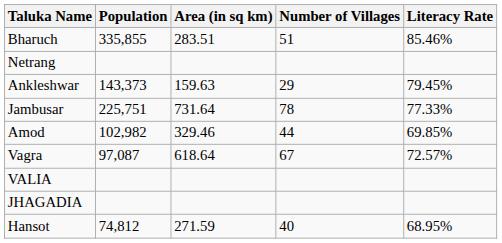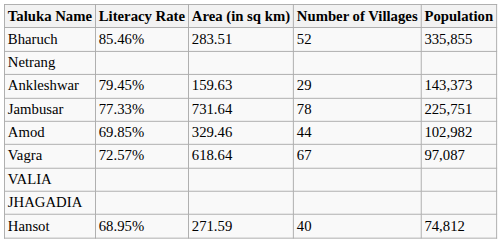 <table class="wikitable">
 <tr>
 <th>Taluka Name</th>
-<th>Population</th>
+<th>Literacy Rate</th>
 <th>Area (in sq km)</th>
 <th>Number of Villages</th>
-<th>Literacy Rate</th>
+<th>Population</th>
 </tr>
 <tr>
 <td>Bharuch</td>
+<td>85.46%</td>
+<td>283.51</td>
+<td>52</td>
 <td>335,855</td>
-<td>283.51</td>
-<td>51</td>
-<td>85.46%</td>
 </tr>
 <tr>
 <td>Netrang</td>
 <td></td>
 <td></td>
 <td></td>
 <td></td>
 </tr>
 <tr>
 <td>Ankleshwar</td>
-<td>143,373</td>
+<td>79.45%</td>
 <td>159.63</td>
 <td>29</td>
-<td>79.45%</td>
+<td>143,373</td>
 </tr>
 <tr>
 <td>Jambusar</td>
-<td>225,751</td>
+<td>77.33%</td>
 <td>731.64</td>
 <td>78</td>
-<td>77.33%</td>
+<td>225,751</td>
 </tr>
 <tr>
 <td>Amod</td>
-<td>102,982</td>
+<td>69.85%</td>
 <td>329.46</td>
 <td>44</td>
-<td>69.85%</td>
+<td>102,982</td>
 </tr>
 <tr>
 <td>Vagra</td>
-<td>97,087</td>
+<td>72.57%</td>
 <td>618.64</td>
 <td>67</td>
-<td>72.57%</td>
+<td>97,087</td>
 </tr>
 <tr>
 <td>VALIA</td>
 <td></td>
 <td></td>
 <td></td>
 <td></td>
 </tr>
 <tr>
 <td>JHAGADIA</td>
 <td></td>
 <td></td>
 <td></td>
 <td></td>
 </tr>
 <tr>
 <td>Hansot</td>
-<td>74,812</td>
+<td>68.95%</td>
 <td>271.59</td>
 <td>40</td>
-<td>68.95%</td>
+<td>74,812</td>
 </tr>
 </table>
